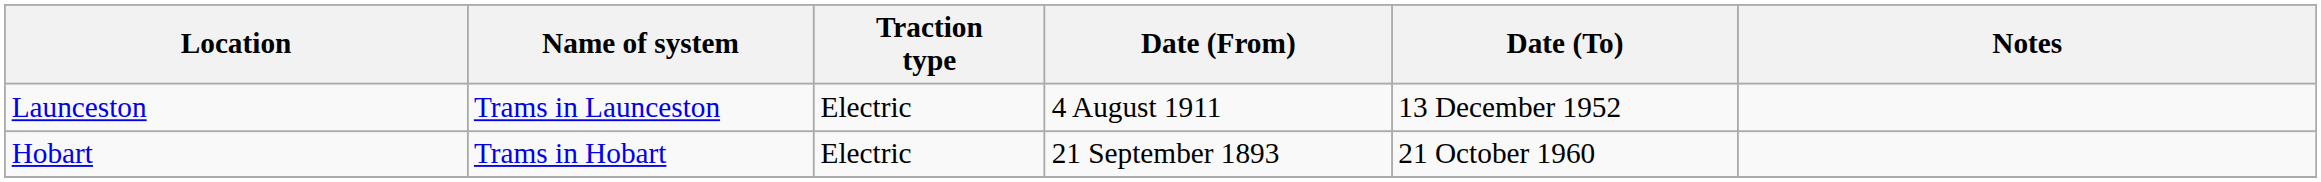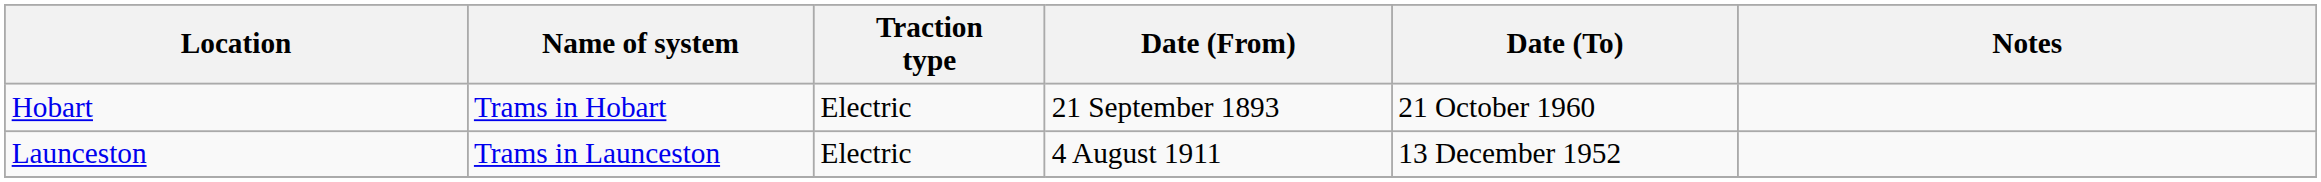 <table class="wikitable" width=100%>
 <tr>
 <th width=20%>Location</th>
 <th width=15%>Name of system</th>
 <th width=10%>Traction<br>type</th>
 <th width=15%>Date (From)</th>
 <th width=15%>Date (To)</th>
 <th width=25%>Notes</th>
 </tr>
 <tr>
+<td><a href='#'>Hobart</a></td>
+<td><a href='#'>Trams in Hobart</a></td>
+<td>Electric</td>
+<td>21 September 1893</td>
+<td>21 October 1960</td>
+<td></td>
+</tr>
+<tr>
 <td><a href='#'>Launceston</a></td>
 <td><a href='#'>Trams in Launceston</a></td>
 <td>Electric</td>
 <td>4 August 1911</td>
 <td>13 December 1952</td>
 <td> </td>
 </tr>
 <tr>
-<td><a href='#'>Hobart</a></td>
-<td><a href='#'>Trams in Hobart</a></td>
-<td>Electric</td>
-<td>21 September 1893</td>
-<td>21 October 1960</td>
-<td></td>
-</tr>
-<tr>
 </tr>
 </table>
